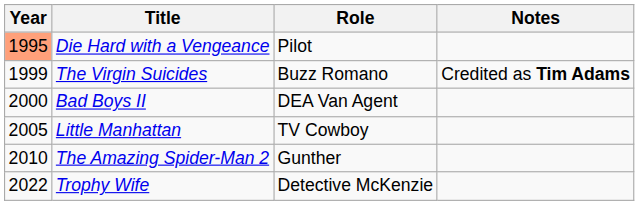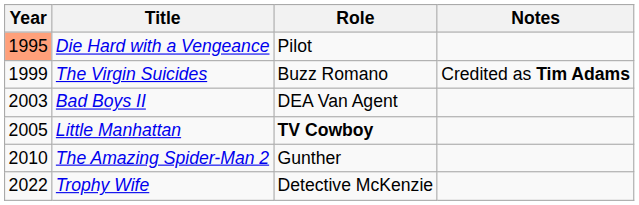 <table class="wikitable sortable">
 <tr>
 <th>Year</th>
 <th>Title</th>
 <th>Role</th>
 <th class="unsortable">Notes</th>
 </tr>
 <tr>
 <td rowspan=1 style="background: lightsalmon;">1995</td>
 <td><em><a href='#'>Die Hard with a Vengeance</a></em></td>
 <td>Pilot</td>
 <td></td>
 </tr>
 <tr>
 <td>1999</td>
 <td><em><a href='#'>The Virgin Suicides</a></em></td>
 <td>Buzz Romano</td>
 <td>Credited as <strong>Tim Adams</strong></td>
 </tr>
 <tr>
-<td>2000</td>
+<td>2003</td>
 <td><em><a href='#'>Bad Boys II</a></em></td>
 <td>DEA Van Agent</td>
 <td></td>
 </tr>
 <tr>
 <td>2005</td>
 <td><em><a href='#'>Little Manhattan</a></em></td>
-<td>TV Cowboy</td>
+<td><strong>TV Cowboy</strong></td>
 <td></td>
 </tr>
 <tr>
 <td>2010</td>
 <td><em><a href='#'>The Amazing Spider-Man 2</a></em></td>
 <td>Gunther</td>
 <td></td>
 </tr>
 <tr>
 <td>2022</td>
 <td><em><a href='#'>Trophy Wife</a></em></td>
 <td>Detective McKenzie</td>
 <td></td>
 </tr>
 </table>
